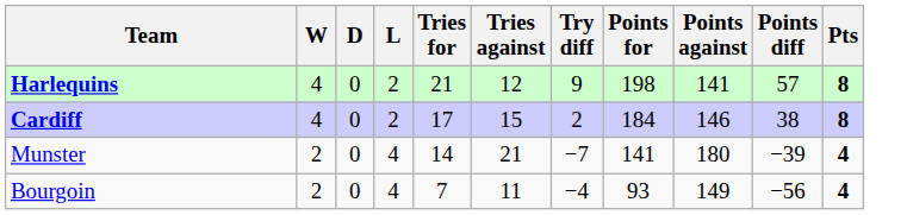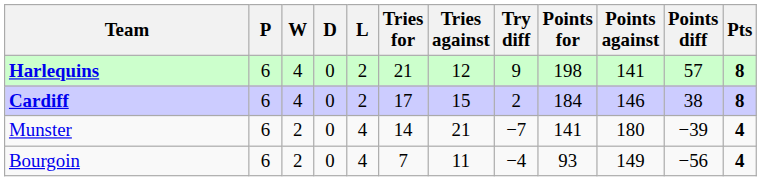 <table class="wikitable" style="text-align: center;">
 <tr>
 <th width="200">Team</th>
+<th width="20">P</th>
 <th width="20">W</th>
 <th width="20">D</th>
 <th width="20">L</th>
 <th width="20">Tries for</th>
 <th width="20">Tries against</th>
 <th width="30">Try diff</th>
 <th width="20">Points for</th>
 <th width="20">Points against</th>
 <th width="25">Points diff</th>
 <th width="20">Pts</th>
 </tr>
 <tr bgcolor="#ccffcc">
 <td align="left">  <strong><a href='#'>Harlequins</a></strong></td>
+<td>6</td>
 <td>4</td>
 <td>0</td>
 <td>2</td>
 <td>21</td>
 <td>12</td>
 <td>9</td>
 <td>198</td>
 <td>141</td>
 <td>57</td>
 <td><strong>8</strong></td>
 </tr>
 <tr bgcolor="#ccccff">
 <td align="left"> <strong><a href='#'>Cardiff</a></strong></td>
+<td>6</td>
 <td>4</td>
 <td>0</td>
 <td>2</td>
 <td>17</td>
 <td>15</td>
 <td>2</td>
 <td>184</td>
 <td>146</td>
 <td>38</td>
 <td><strong>8</strong></td>
 </tr>
 <tr>
 <td align="left"> <a href='#'>Munster</a></td>
+<td>6</td>
 <td>2</td>
 <td>0</td>
 <td>4</td>
 <td>14</td>
 <td>21</td>
 <td>−7</td>
 <td>141</td>
 <td>180</td>
 <td>−39</td>
 <td><strong>4</strong></td>
 </tr>
 <tr>
 <td align="left"> <a href='#'>Bourgoin</a></td>
+<td>6</td>
 <td>2</td>
 <td>0</td>
 <td>4</td>
 <td>7</td>
 <td>11</td>
 <td>−4</td>
 <td>93</td>
 <td>149</td>
 <td>−56</td>
 <td><strong>4</strong></td>
 </tr>
 </table>
